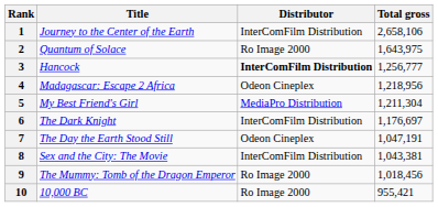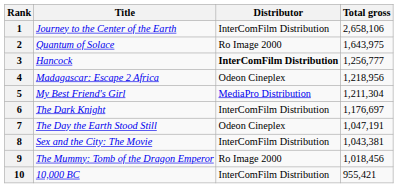 <table class="wikitable sortable" style="margin:auto; margin:auto;">
 <tr>
 <th>Rank</th>
 <th>Title</th>
 <th>Distributor</th>
 <th>Total gross</th>
 </tr>
 <tr>
 <th style="text-align:center;">1</th>
 <td><em><a href='#'>Journey to the Center of the Earth</a></em></td>
 <td>InterComFilm Distribution</td>
 <td>2,658,106</td>
 </tr>
 <tr>
 <th style="text-align:center;">2</th>
 <td><em><a href='#'>Quantum of Solace</a></em></td>
 <td>Ro Image 2000</td>
 <td>1,643,975</td>
 </tr>
 <tr>
 <th style="text-align:center;">3</th>
 <td><em><a href='#'>Hancock</a></em></td>
 <td><strong>InterComFilm Distribution</strong></td>
 <td>1,256,777</td>
 </tr>
 <tr>
 <th style="text-align:center;">4</th>
 <td><em><a href='#'>Madagascar: Escape 2 Africa</a></em></td>
 <td>Odeon Cineplex</td>
 <td>1,218,956</td>
 </tr>
 <tr>
 <th style="text-align:center;">5</th>
 <td><em><a href='#'>My Best Friend's Girl</a></em></td>
 <td><a href='#'>MediaPro Distribution</a></td>
 <td>1,211,304</td>
 </tr>
 <tr>
 <th style="text-align:center;">6</th>
 <td><em><a href='#'>The Dark Knight</a></em></td>
 <td>InterComFilm Distribution</td>
 <td>1,176,697</td>
 </tr>
 <tr>
 <th style="text-align:center;">7</th>
 <td><em><a href='#'>The Day the Earth Stood Still</a></em></td>
 <td>Odeon Cineplex</td>
 <td>1,047,191</td>
 </tr>
 <tr>
 <th style="text-align:center;">8</th>
 <td><em><a href='#'>Sex and the City: The Movie</a></em></td>
 <td>InterComFilm Distribution</td>
 <td>1,043,381</td>
 </tr>
 <tr>
 <th style="text-align:center;">9</th>
 <td><em><a href='#'>The Mummy: Tomb of the Dragon Emperor</a></em></td>
 <td>Ro Image 2000</td>
 <td>1,018,456</td>
 </tr>
 <tr>
 <th style="text-align:center;">10</th>
 <td><em><a href='#'>10,000 BC</a></em></td>
-<td>Ro Image 2000</td>
+<td>InterComFilm Distribution</td>
 <td>955,421</td>
 </tr>
 </table>
